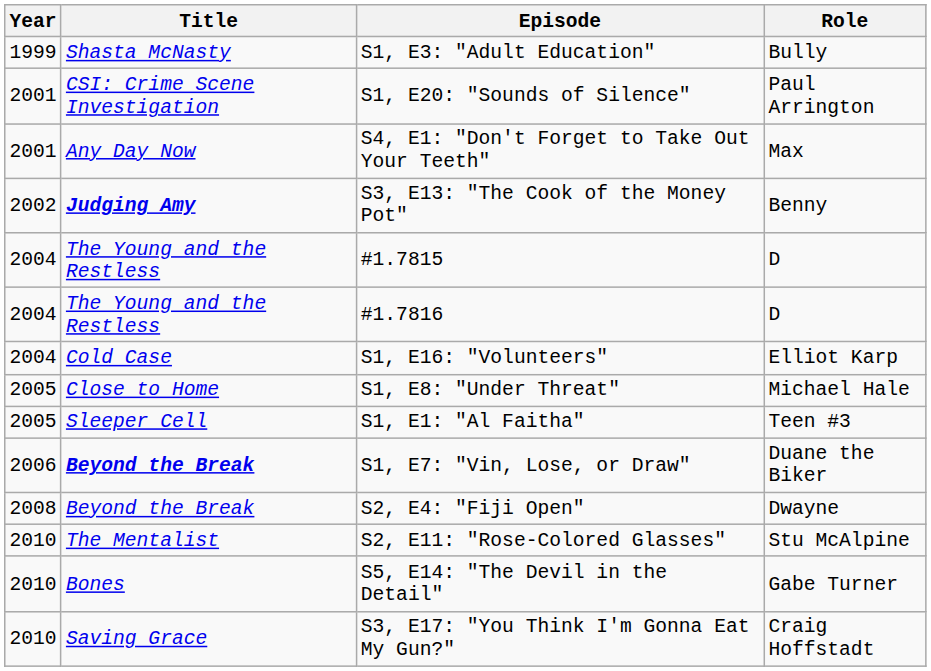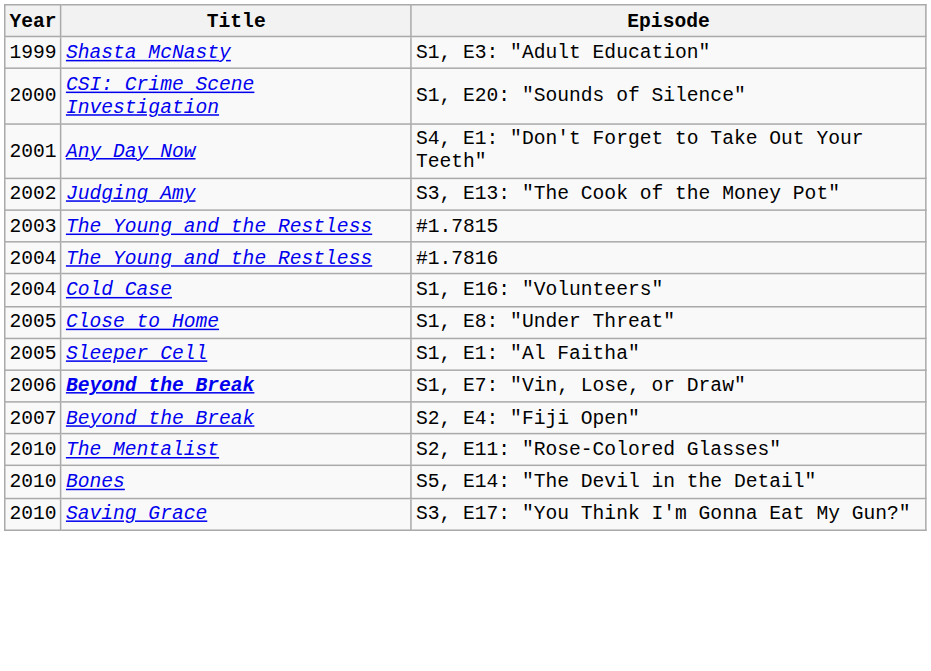 <table class="wikitable sortable">
 <tr>
 <th>Year</th>
 <th>Title</th>
 <th>Episode</th>
-<th>Role</th>
 </tr>
 <tr>
 <td>1999</td>
 <td><em><a href='#'>Shasta McNasty</a></em></td>
 <td>S1, E3: "Adult Education"</td>
-<td>Bully</td>
 </tr>
 <tr>
-<td>2001</td>
+<td>2000</td>
 <td><em><a href='#'>CSI: Crime Scene Investigation</a></em></td>
 <td>S1, E20: "Sounds of Silence"</td>
-<td>Paul Arrington</td>
 </tr>
 <tr>
 <td>2001</td>
 <td><a href='#'><em>Any Day Now</em></a></td>
 <td>S4, E1: "Don't Forget to Take Out Your Teeth"</td>
-<td>Max</td>
 </tr>
 <tr>
 <td>2002</td>
-<td><strong><em><a href='#'>Judging Amy</a></em></strong></td>
+<td><em><a href='#'>Judging Amy</a></em></td>
 <td>S3, E13: "The Cook of the Money Pot"</td>
-<td>Benny</td>
 </tr>
 <tr>
-<td>2004</td>
+<td>2003</td>
 <td><em><a href='#'>The Young and the Restless</a></em></td>
 <td>#1.7815</td>
-<td>D</td>
 </tr>
 <tr>
 <td>2004</td>
 <td><em><a href='#'>The Young and the Restless</a></em></td>
 <td>#1.7816</td>
-<td>D</td>
 </tr>
 <tr>
 <td>2004</td>
 <td><em><a href='#'>Cold Case</a></em></td>
 <td>S1, E16: "Volunteers"</td>
-<td>Elliot Karp</td>
 </tr>
 <tr>
 <td>2005</td>
 <td><a href='#'><em>Close to Home</em></a></td>
 <td>S1, E8: "Under Threat"</td>
-<td>Michael Hale</td>
 </tr>
 <tr>
 <td>2005</td>
 <td><a href='#'><em>Sleeper Cell</em></a></td>
 <td>S1, E1: "Al Faitha"</td>
-<td>Teen #3</td>
 </tr>
 <tr>
 <td>2006</td>
 <td><strong><em><a href='#'>Beyond the Break</a></em></strong></td>
 <td>S1, E7: "Vin, Lose, or Draw"</td>
-<td>Duane the Biker</td>
 </tr>
 <tr>
-<td>2008</td>
+<td>2007</td>
 <td><em><a href='#'>Beyond the Break</a></em></td>
 <td>S2, E4: "Fiji Open"</td>
-<td>Dwayne</td>
 </tr>
 <tr>
 <td>2010</td>
 <td><em><a href='#'>The Mentalist</a></em></td>
 <td>S2, E11: "Rose-Colored Glasses"</td>
-<td>Stu McAlpine</td>
 </tr>
 <tr>
 <td>2010</td>
 <td><a href='#'><em>Bones</em></a></td>
 <td>S5, E14: "The Devil in the Detail"</td>
-<td>Gabe Turner</td>
 </tr>
 <tr>
 <td>2010</td>
 <td><a href='#'><em>Saving Grace</em></a></td>
 <td>S3, E17: "You Think I'm Gonna Eat My Gun?"</td>
-<td>Craig Hoffstadt</td>
 </tr>
 </table>
